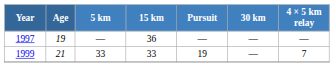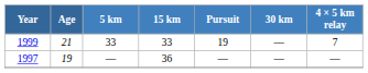 <table class="wikitable" style="font-size:95%; text-align:center; border:grey solid 1px; border-collapse:collapse; background:#ffffff;">
 <tr>
 <th style="background-color:#369; color:white; width:60px;"> Year </th>
 <th style="background-color:#369; color:white; width:40px;"> Age </th>
 <th style="background-color:#4180be; color:white; width:75px;"> 5 km </th>
 <th style="background-color:#4180be; color:white; width:75px;"> 15 km </th>
 <th style="background-color:#4180be; color:white; width:75px;"> Pursuit </th>
 <th style="background-color:#4180be; color:white; width:75px;"> 30 km </th>
 <th style="background-color:#4180be; color:white; width:75px;"> 4 × 5 km <br> relay </th>
 </tr>
 <tr>
+<td><a href='#'>1999</a></td>
+<td><em>21</em></td>
+<td>33</td>
+<td>33</td>
+<td>19</td>
+<td>—</td>
+<td>7</td>
+</tr>
+<tr>
 <td><a href='#'>1997</a></td>
 <td><em>19</em></td>
 <td>—</td>
 <td>36</td>
 <td>—</td>
 <td>—</td>
 <td>—</td>
 </tr>
 <tr>
-<td><a href='#'>1999</a></td>
-<td><em>21</em></td>
-<td>33</td>
-<td>33</td>
-<td>19</td>
-<td>—</td>
-<td>7</td>
-</tr>
-<tr>
 </tr>
 </table>
